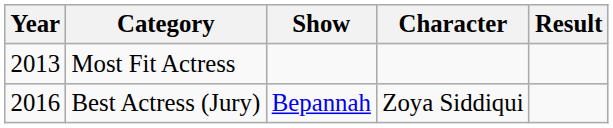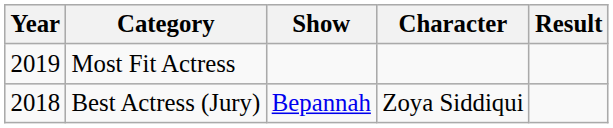 <table class="wikitable sortable">
 <tr>
 <th>Year</th>
 <th>Category</th>
 <th>Show</th>
 <th>Character</th>
 <th>Result</th>
 </tr>
 <tr>
-<td>2013</td>
+<td>2019</td>
 <td>Most Fit Actress</td>
 <td></td>
 <td></td>
 <td></td>
 </tr>
 <tr>
-<td>2016</td>
+<td>2018</td>
 <td>Best Actress (Jury)</td>
 <td rowspan=2><a href='#'>Bepannah</a></td>
 <td rowspan=2>Zoya Siddiqui</td>
 <td></td>
 </tr>
 </table>
